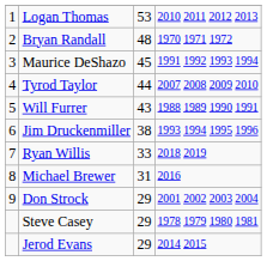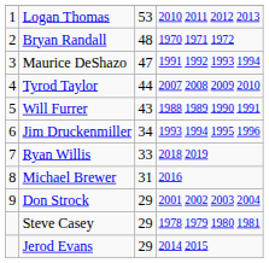 <table class="wikitable">
 <tr>
 </tr>
 <tr>
 <td>1</td>
 <td><a href='#'>Logan Thomas</a></td>
 <td>53</td>
 <td style="font-size:80%;"><a href='#'>2010</a> <a href='#'>2011</a> <a href='#'>2012</a> <a href='#'>2013</a></td>
 </tr>
 <tr>
 <td>2</td>
 <td><a href='#'>Bryan Randall</a></td>
 <td>48</td>
 <td style="font-size:80%;"><a href='#'>1970</a> <a href='#'>1971</a> <a href='#'>1972</a></td>
 </tr>
 <tr>
 <td>3</td>
 <td>Maurice DeShazo</td>
-<td>45</td>
+<td>47</td>
 <td style="font-size:80%;"><a href='#'>1991</a> <a href='#'>1992</a> <a href='#'>1993</a> <a href='#'>1994</a></td>
 </tr>
 <tr>
 <td>4</td>
 <td><a href='#'>Tyrod Taylor</a></td>
 <td>44</td>
 <td style="font-size:80%;"><a href='#'>2007</a> <a href='#'>2008</a> <a href='#'>2009</a> <a href='#'>2010</a></td>
 </tr>
 <tr>
 <td>5</td>
 <td><a href='#'>Will Furrer</a></td>
 <td>43</td>
 <td style="font-size:80%;"><a href='#'>1988</a> <a href='#'>1989</a> <a href='#'>1990</a> <a href='#'>1991</a></td>
 </tr>
 <tr>
 <td>6</td>
 <td><a href='#'>Jim Druckenmiller</a></td>
-<td>38</td>
+<td>34</td>
 <td style="font-size:80%;"><a href='#'>1993</a> <a href='#'>1994</a> <a href='#'>1995</a> <a href='#'>1996</a></td>
 </tr>
 <tr>
 <td>7</td>
 <td><a href='#'>Ryan Willis</a></td>
 <td>33</td>
 <td style="font-size:80%;"><a href='#'>2018</a> <a href='#'>2019</a></td>
 </tr>
 <tr>
 <td>8</td>
 <td><a href='#'>Michael Brewer</a></td>
 <td>31</td>
 <td style="font-size:80%;"><a href='#'>2016</a></td>
 </tr>
 <tr>
 <td>9</td>
 <td><a href='#'>Don Strock</a></td>
 <td>29</td>
 <td style="font-size:80%;"><a href='#'>2001</a> <a href='#'>2002</a> <a href='#'>2003</a> <a href='#'>2004</a></td>
 </tr>
 <tr>
 <td></td>
 <td>Steve Casey</td>
 <td>29</td>
 <td style="font-size:80%;"><a href='#'>1978</a> <a href='#'>1979</a> <a href='#'>1980</a> <a href='#'>1981</a></td>
 </tr>
 <tr>
 <td></td>
 <td><a href='#'>Jerod Evans</a></td>
 <td>29</td>
 <td style="font-size:80%;"><a href='#'>2014</a> <a href='#'>2015</a></td>
 </tr>
 </table>
